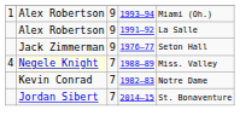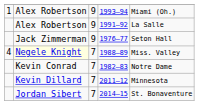 <table class="wikitable">
 <tr>
 </tr>
 <tr>
 <td>1</td>
 <td>Alex Robertson</td>
 <td>9</td>
 <td style="font-size:80%;"><a href='#'>1993–94</a></td>
 <td style="font-size:80%;">Miami (Oh.)</td>
 </tr>
 <tr>
 <td></td>
 <td>Alex Robertson</td>
 <td>9</td>
 <td style="font-size:80%;"><a href='#'>1991–92</a></td>
 <td style="font-size:80%;">La Salle</td>
 </tr>
 <tr>
 <td></td>
 <td>Jack Zimmerman</td>
 <td>9</td>
 <td style="font-size:80%;"><a href='#'>1976–77</a></td>
 <td style="font-size:80%;">Seton Hall</td>
 </tr>
 <tr>
 <td>4</td>
 <td style="background: lightyellow;"><a href='#'>Negele Knight</a></td>
 <td>7</td>
 <td style="font-size:80%;"><a href='#'>1988–89</a></td>
 <td style="font-size:80%;">Miss. Valley</td>
 </tr>
 <tr>
 <td></td>
 <td>Kevin Conrad</td>
 <td>7</td>
 <td style="font-size:80%;"><a href='#'>1982–83</a></td>
 <td style="font-size:80%;">Notre Dame</td>
 </tr>
 <tr>
 <td></td>
+<td><a href='#'>Kevin Dillard</a></td>
+<td>7</td>
+<td style="font-size:80%;"><a href='#'>2011–12</a></td>
+<td style="font-size:80%;">Minnesota</td>
+</tr>
+<tr>
+<td></td>
 <td><a href='#'>Jordan Sibert</a></td>
 <td>7</td>
 <td style="font-size:80%;"><a href='#'>2014–15</a></td>
 <td style="font-size:80%;">St. Bonaventure</td>
 </tr>
 </table>
